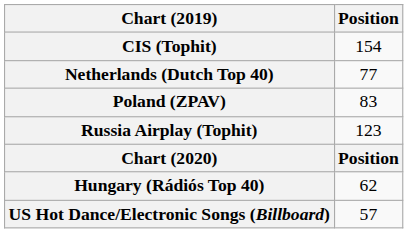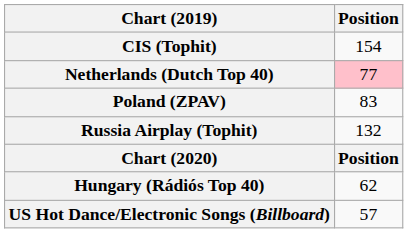 <table class="wikitable plainrowheaders" style="text-align:center">
 <tr>
 <th scope="col">Chart (2019)</th>
 <th scope="col">Position</th>
 </tr>
 <tr>
 <th scope="row">CIS (Tophit)</th>
 <td>154</td>
 </tr>
 <tr>
 <th scope="row">Netherlands (Dutch Top 40)</th>
-<td>77</td>
+<td style="background: pink;">77</td>
 </tr>
 <tr>
 <th scope="row">Poland (ZPAV)</th>
 <td>83</td>
 </tr>
 <tr>
 <th scope="row">Russia Airplay (Tophit)</th>
-<td>123</td>
+<td>132</td>
 </tr>
 <tr>
 <th scope="col">Chart (2020)</th>
 <th scope="col">Position</th>
 </tr>
 <tr>
 <th scope="row">Hungary (Rádiós Top 40)</th>
 <td>62</td>
 </tr>
 <tr>
 <th scope="row">US Hot Dance/Electronic Songs (<em>Billboard</em>)</th>
 <td>57</td>
 </tr>
 </table>
